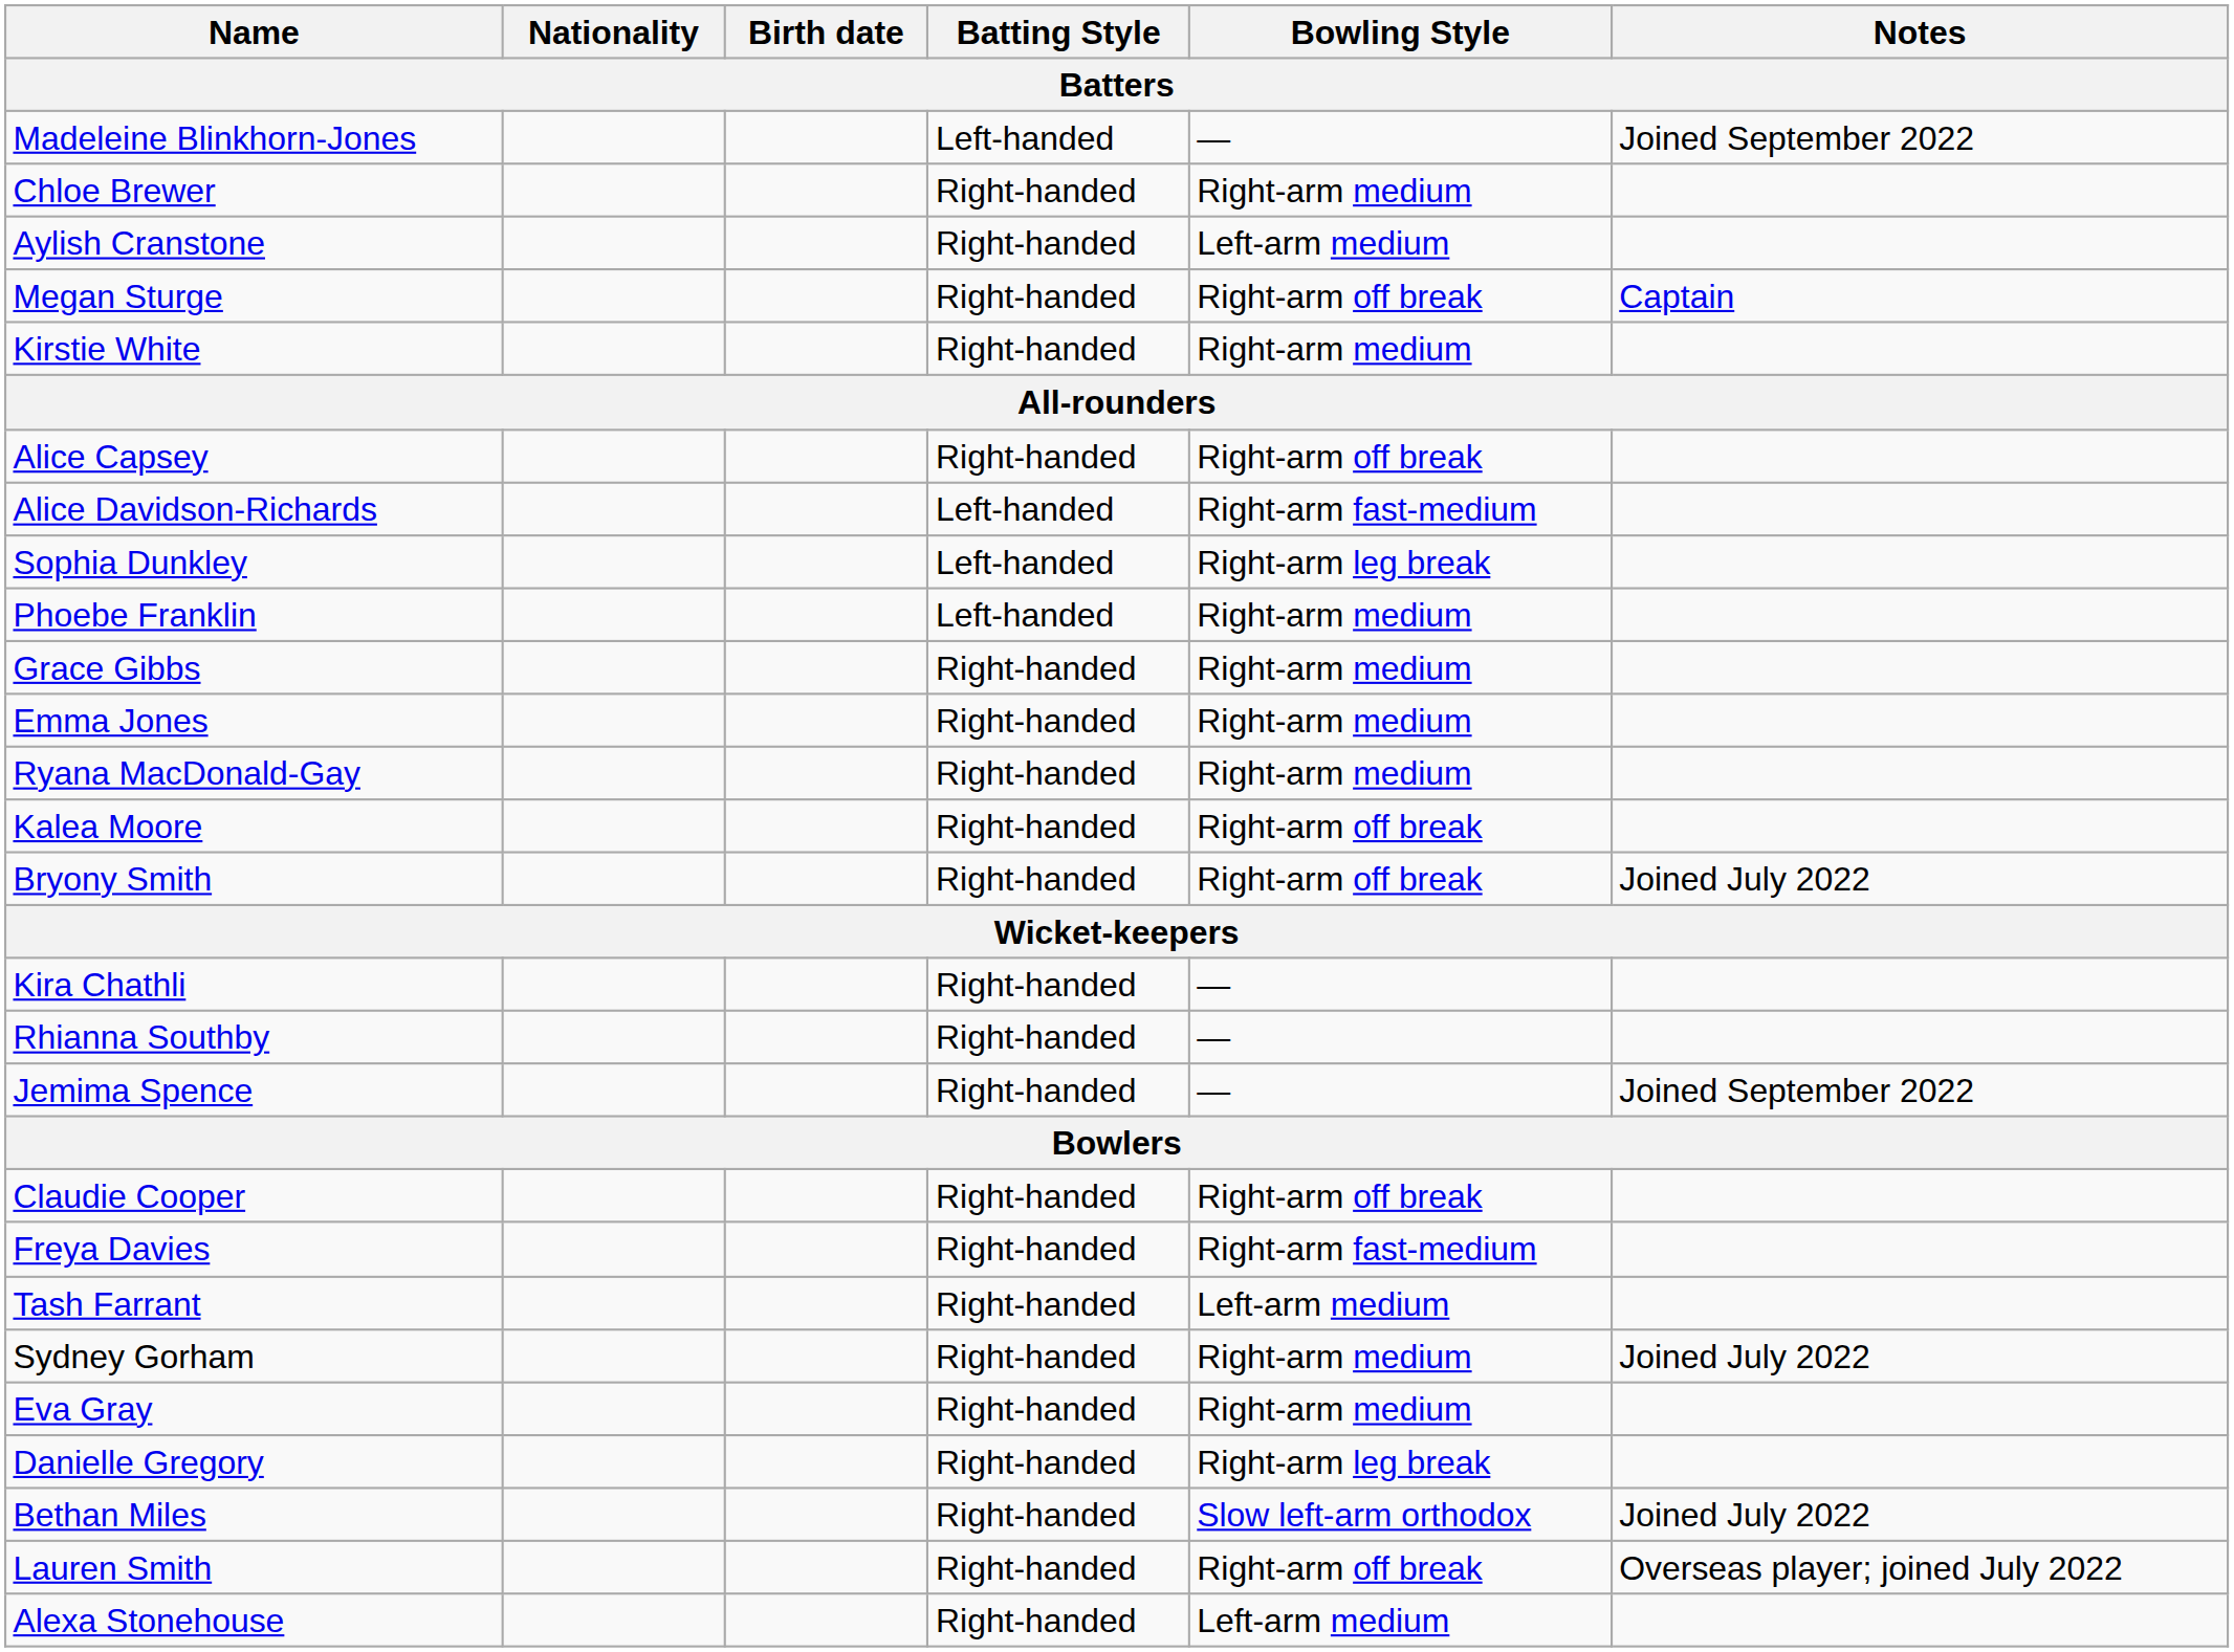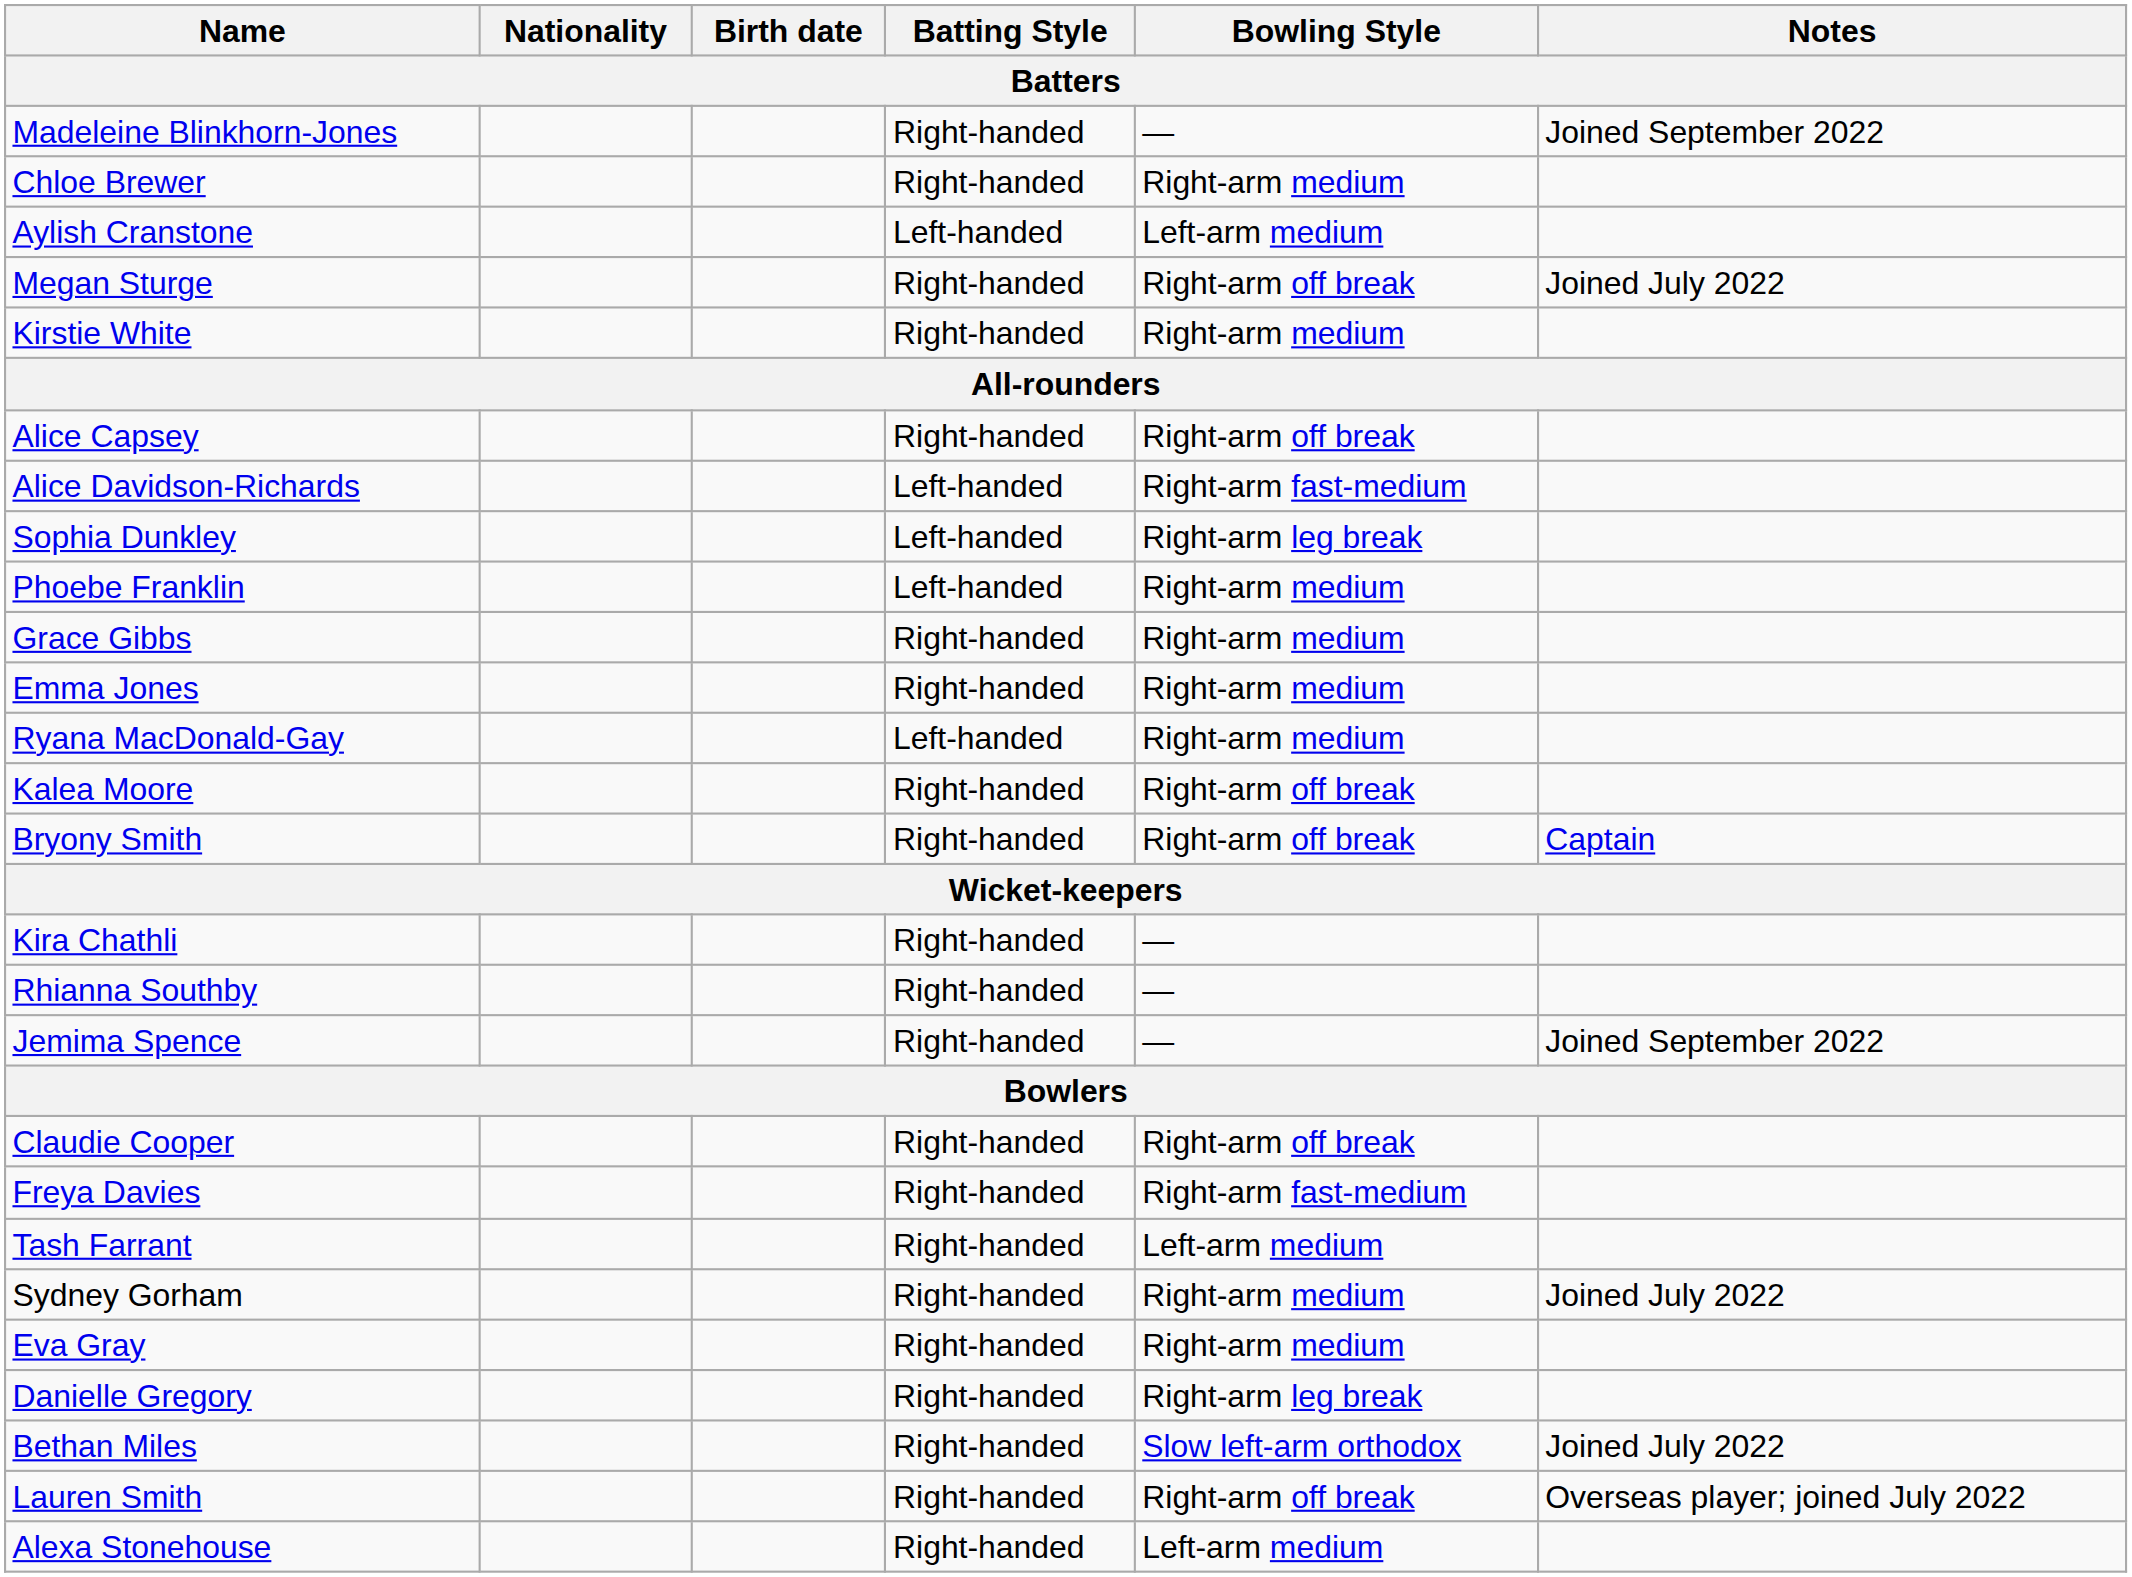 <table class="wikitable"  style="font-size:95%; width:80%;">
 <tr>
 <th>Name</th>
 <th>Nationality</th>
 <th>Birth date</th>
 <th>Batting Style</th>
 <th>Bowling Style</th>
 <th>Notes</th>
 </tr>
 <tr>
 <th colspan="7">Batters</th>
 </tr>
 <tr>
 <td><a href='#'>Madeleine Blinkhorn-Jones</a></td>
 <td></td>
 <td></td>
-<td>Left-handed</td>
+<td>Right-handed</td>
 <td>—</td>
 <td>Joined September 2022</td>
 </tr>
 <tr>
 <td><a href='#'>Chloe Brewer</a></td>
 <td></td>
 <td></td>
 <td>Right-handed</td>
 <td>Right-arm <a href='#'>medium</a></td>
 <td></td>
 </tr>
 <tr>
 <td><a href='#'>Aylish Cranstone</a></td>
 <td></td>
 <td></td>
-<td>Right-handed</td>
+<td>Left-handed</td>
 <td>Left-arm <a href='#'>medium</a></td>
 <td></td>
 </tr>
 <tr>
 <td><a href='#'>Megan Sturge</a></td>
 <td></td>
 <td></td>
 <td>Right-handed</td>
 <td>Right-arm <a href='#'>off break</a></td>
-<td><a href='#'>Captain</a></td>
+<td>Joined July 2022</td>
 </tr>
 <tr>
 <td><a href='#'>Kirstie White</a></td>
 <td></td>
 <td></td>
 <td>Right-handed</td>
 <td>Right-arm <a href='#'>medium</a></td>
 <td></td>
 </tr>
 <tr>
 <th colspan="7">All-rounders</th>
 </tr>
 <tr>
 <td><a href='#'>Alice Capsey</a></td>
 <td></td>
 <td></td>
 <td>Right-handed</td>
 <td>Right-arm <a href='#'>off break</a></td>
 <td></td>
 </tr>
 <tr>
 <td><a href='#'>Alice Davidson-Richards</a></td>
 <td></td>
 <td></td>
 <td>Left-handed</td>
 <td>Right-arm <a href='#'>fast-medium</a></td>
 <td></td>
 </tr>
 <tr>
 <td><a href='#'>Sophia Dunkley</a></td>
 <td></td>
 <td></td>
 <td>Left-handed</td>
 <td>Right-arm <a href='#'>leg break</a></td>
 <td></td>
 </tr>
 <tr>
 <td><a href='#'>Phoebe Franklin</a></td>
 <td></td>
 <td></td>
 <td>Left-handed</td>
 <td>Right-arm <a href='#'>medium</a></td>
 <td></td>
 </tr>
 <tr>
 <td><a href='#'>Grace Gibbs</a></td>
 <td></td>
 <td></td>
 <td>Right-handed</td>
 <td>Right-arm <a href='#'>medium</a></td>
 <td></td>
 </tr>
 <tr>
 <td><a href='#'>Emma Jones</a></td>
 <td></td>
 <td></td>
 <td>Right-handed</td>
 <td>Right-arm <a href='#'>medium</a></td>
 <td></td>
 </tr>
 <tr>
 <td><a href='#'>Ryana MacDonald-Gay</a></td>
 <td></td>
 <td></td>
-<td>Right-handed</td>
+<td>Left-handed</td>
 <td>Right-arm <a href='#'>medium</a></td>
 <td></td>
 </tr>
 <tr>
 <td><a href='#'>Kalea Moore</a></td>
 <td></td>
 <td></td>
 <td>Right-handed</td>
 <td>Right-arm <a href='#'>off break</a></td>
 <td></td>
 </tr>
 <tr>
 <td><a href='#'>Bryony Smith</a></td>
 <td></td>
 <td></td>
 <td>Right-handed</td>
 <td>Right-arm <a href='#'>off break</a></td>
-<td>Joined July 2022</td>
+<td><a href='#'>Captain</a></td>
 </tr>
 <tr>
 <th colspan="7">Wicket-keepers</th>
 </tr>
 <tr>
 <td><a href='#'>Kira Chathli</a></td>
 <td></td>
 <td></td>
 <td>Right-handed</td>
 <td>—</td>
 <td></td>
 </tr>
 <tr>
 <td><a href='#'>Rhianna Southby</a></td>
 <td></td>
 <td></td>
 <td>Right-handed</td>
 <td>—</td>
 <td></td>
 </tr>
 <tr>
 <td><a href='#'>Jemima Spence</a></td>
 <td></td>
 <td></td>
 <td>Right-handed</td>
 <td>—</td>
 <td>Joined September 2022</td>
 </tr>
 <tr>
 <th colspan="7">Bowlers</th>
 </tr>
 <tr>
 <td><a href='#'>Claudie Cooper</a></td>
 <td></td>
 <td></td>
 <td>Right-handed</td>
 <td>Right-arm <a href='#'>off break</a></td>
 <td></td>
 </tr>
 <tr>
 <td><a href='#'>Freya Davies</a></td>
 <td></td>
 <td></td>
 <td>Right-handed</td>
 <td>Right-arm <a href='#'>fast-medium</a></td>
 <td></td>
 </tr>
 <tr>
 <td><a href='#'>Tash Farrant</a></td>
 <td></td>
 <td></td>
 <td>Right-handed</td>
 <td>Left-arm <a href='#'>medium</a></td>
 <td></td>
 </tr>
 <tr>
 <td>Sydney Gorham</td>
 <td></td>
 <td></td>
 <td>Right-handed</td>
 <td>Right-arm <a href='#'>medium</a></td>
 <td>Joined July 2022</td>
 </tr>
 <tr>
 <td><a href='#'>Eva Gray</a></td>
 <td></td>
 <td></td>
 <td>Right-handed</td>
 <td>Right-arm <a href='#'>medium</a></td>
 <td></td>
 </tr>
 <tr>
 <td><a href='#'>Danielle Gregory</a></td>
 <td></td>
 <td></td>
 <td>Right-handed</td>
 <td>Right-arm <a href='#'>leg break</a></td>
 <td></td>
 </tr>
 <tr>
 <td><a href='#'>Bethan Miles</a></td>
 <td></td>
 <td></td>
 <td>Right-handed</td>
 <td><a href='#'>Slow left-arm orthodox</a></td>
 <td>Joined July 2022</td>
 </tr>
 <tr>
 <td><a href='#'>Lauren Smith</a></td>
 <td></td>
 <td></td>
 <td>Right-handed</td>
 <td>Right-arm <a href='#'>off break</a></td>
 <td>Overseas player; joined July 2022</td>
 </tr>
 <tr>
 <td><a href='#'>Alexa Stonehouse</a></td>
 <td></td>
 <td></td>
 <td>Right-handed</td>
 <td>Left-arm <a href='#'>medium</a></td>
 <td></td>
 </tr>
 </table>
